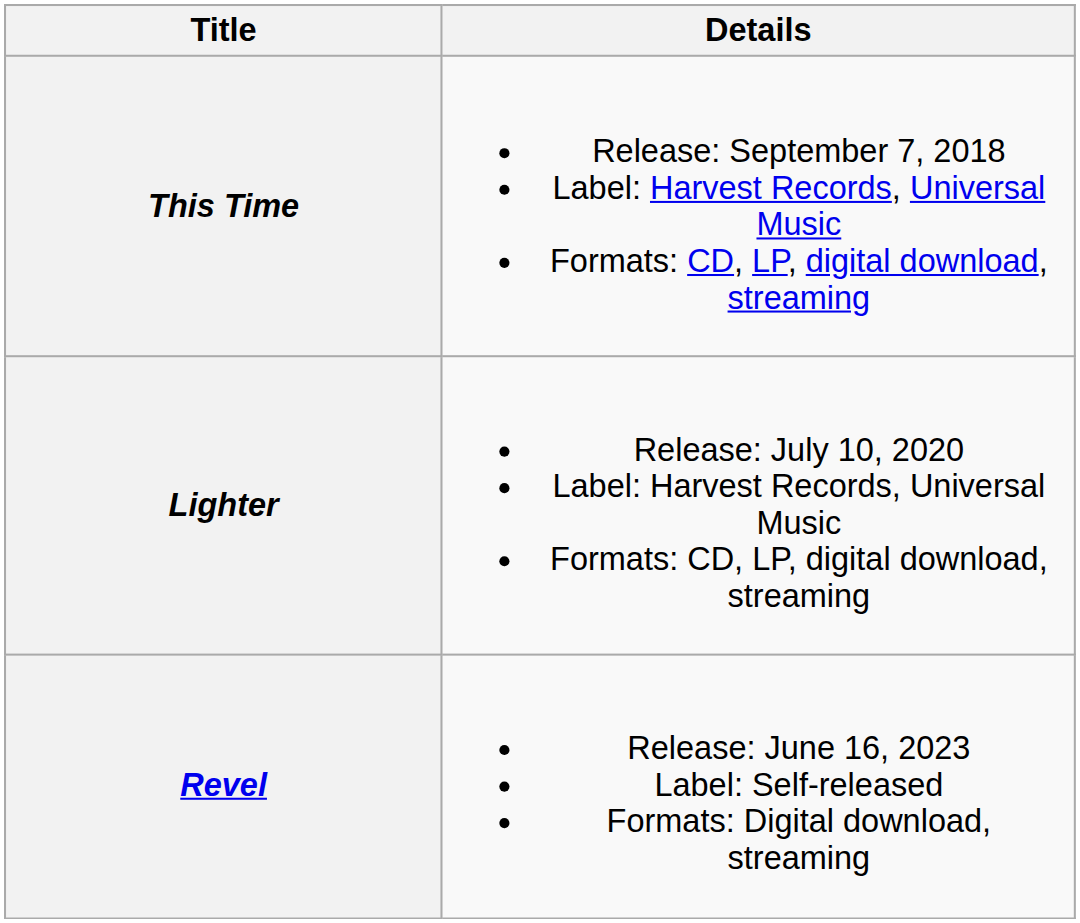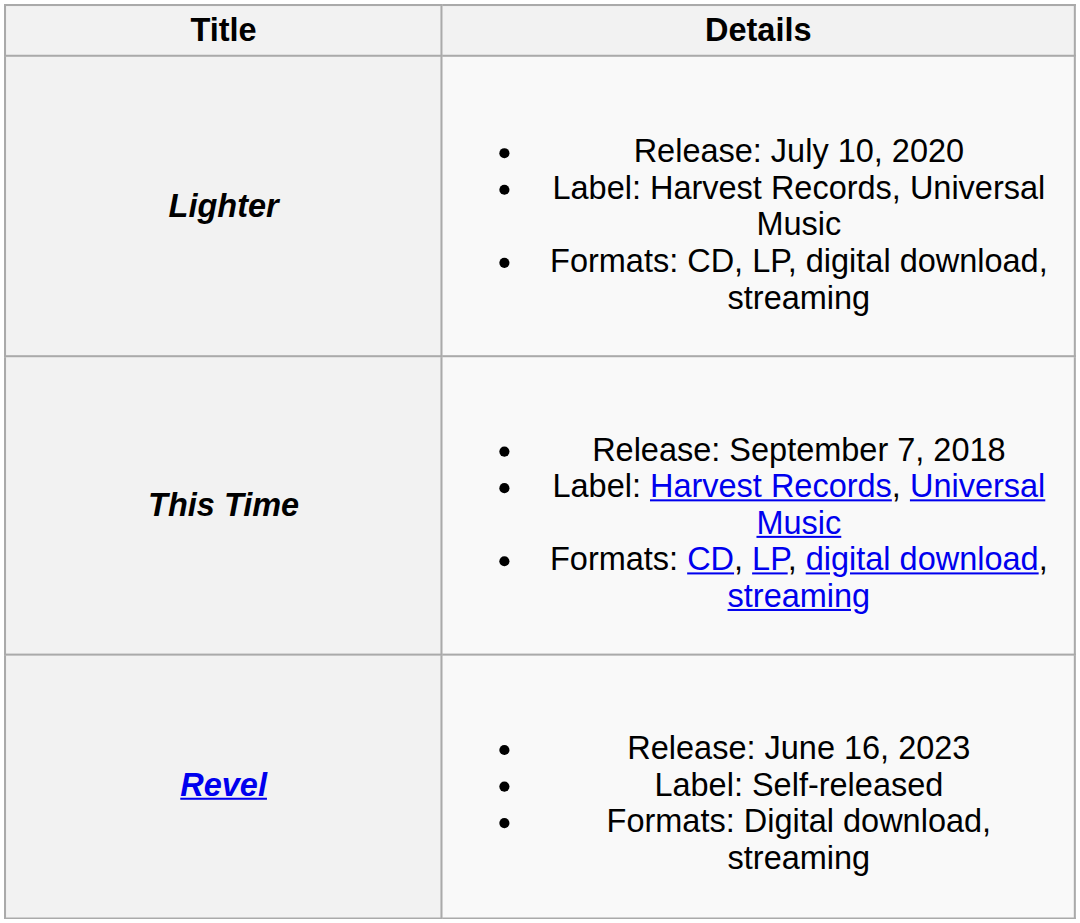 <table class="wikitable plainrowheaders" style="text-align:center">
 <tr>
 <th scope="col" style="width:13em;">Title</th>
 <th scope="col" style="width:19em;">Details</th>
 </tr>
 <tr>
+<th scope="row"><em>Lighter</em></th>
+<td><br><ul><li>Release: July 10, 2020</li><li>Label: Harvest Records, Universal Music</li><li>Formats: CD, LP, digital download, streaming</li></ul></td>
+</tr>
+<tr>
 <th scope="row"><em>This Time</em></th>
 <td><br><ul><li>Release: September 7, 2018</li><li>Label: <a href='#'>Harvest Records</a>, <a href='#'>Universal Music</a></li><li>Formats: <a href='#'>CD</a>, <a href='#'>LP</a>, <a href='#'>digital download</a>, <a href='#'>streaming</a></li></ul></td>
-</tr>
-<tr>
-<th scope="row"><em>Lighter</em></th>
-<td><br><ul><li>Release: July 10, 2020</li><li>Label: Harvest Records, Universal Music</li><li>Formats: CD, LP, digital download, streaming</li></ul></td>
 </tr>
 <tr>
 <th scope="row"><em><a href='#'>Revel</a></em></th>
 <td><br><ul><li>Release: June 16, 2023</li><li>Label: Self-released</li><li>Formats: Digital download, streaming</li></ul></td>
 </tr>
 </table>
